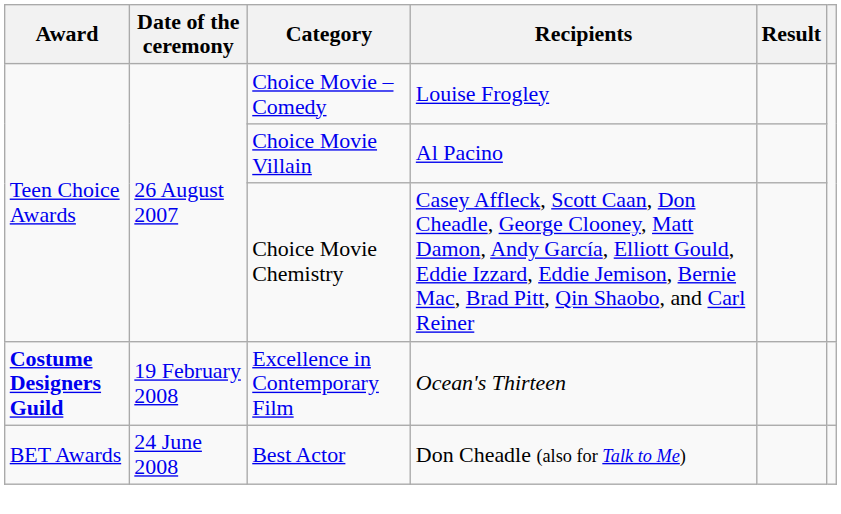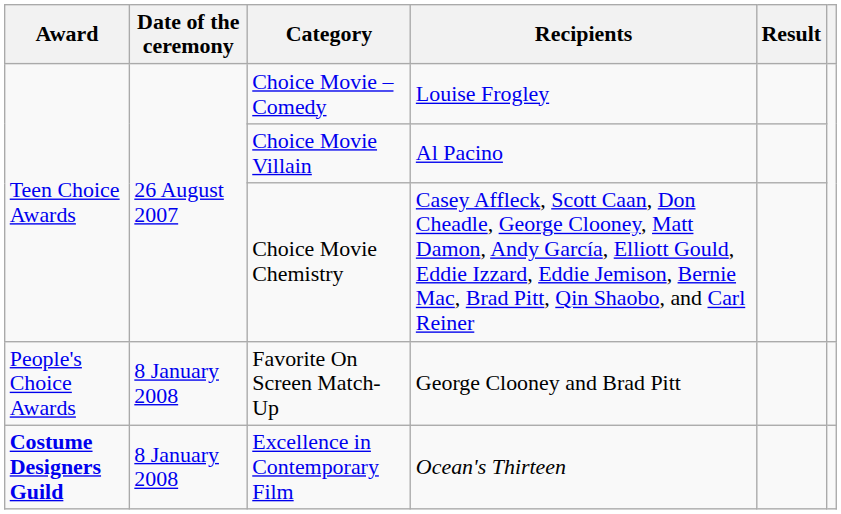 <table class="wikitable plainrowheaders sortable">
 <tr>
 <th scope="col">Award</th>
 <th scope="col">Date of the ceremony</th>
 <th scope="col">Category</th>
 <th scope="col">Recipients</th>
 <th scope="col">Result</th>
 <th class="unsortable" scope="col"></th>
 </tr>
 <tr>
 <td rowspan="3"><a href='#'>Teen Choice Awards</a></td>
 <td rowspan="3"><a href='#'>26 August 2007</a></td>
 <td><a href='#'>Choice Movie – Comedy</a></td>
 <td><a href='#'>Louise Frogley</a></td>
 <td></td>
 <td rowspan="3"></td>
 </tr>
 <tr>
 <td><a href='#'>Choice Movie Villain</a></td>
 <td><a href='#'>Al Pacino</a></td>
 <td></td>
 </tr>
 <tr>
 <td>Choice Movie Chemistry</td>
 <td><a href='#'>Casey Affleck</a>, <a href='#'>Scott Caan</a>, <a href='#'>Don Cheadle</a>, <a href='#'>George Clooney</a>, <a href='#'>Matt Damon</a>, <a href='#'>Andy García</a>, <a href='#'>Elliott Gould</a>, <a href='#'>Eddie Izzard</a>, <a href='#'>Eddie Jemison</a>, <a href='#'>Bernie Mac</a>, <a href='#'>Brad Pitt</a>, <a href='#'>Qin Shaobo</a>, and <a href='#'>Carl Reiner</a></td>
 <td></td>
 </tr>
 <tr>
+<td><a href='#'>People's Choice Awards</a></td>
+<td><a href='#'>8 January 2008</a></td>
+<td>Favorite On Screen Match-Up</td>
+<td>George Clooney and Brad Pitt</td>
+<td></td>
+<td></td>
+</tr>
+<tr>
 <td><strong><a href='#'>Costume Designers Guild</a></strong></td>
-<td><a href='#'>19 February 2008</a></td>
+<td><a href='#'>8 January 2008</a></td>
 <td><a href='#'>Excellence in Contemporary Film</a></td>
 <td><em>Ocean's Thirteen</em></td>
 <td></td>
 <td></td>
 </tr>
-<tr>
-<td scope="row"><a href='#'>BET Awards</a></td>
-<td><a href='#'>24 June 2008</a></td>
-<td><a href='#'>Best Actor</a></td>
-<td>Don Cheadle <small>(also for <em><a href='#'>Talk to Me</a></em>)</small></td>
-<td></td>
-<td></td>
-</tr>
 </table>
